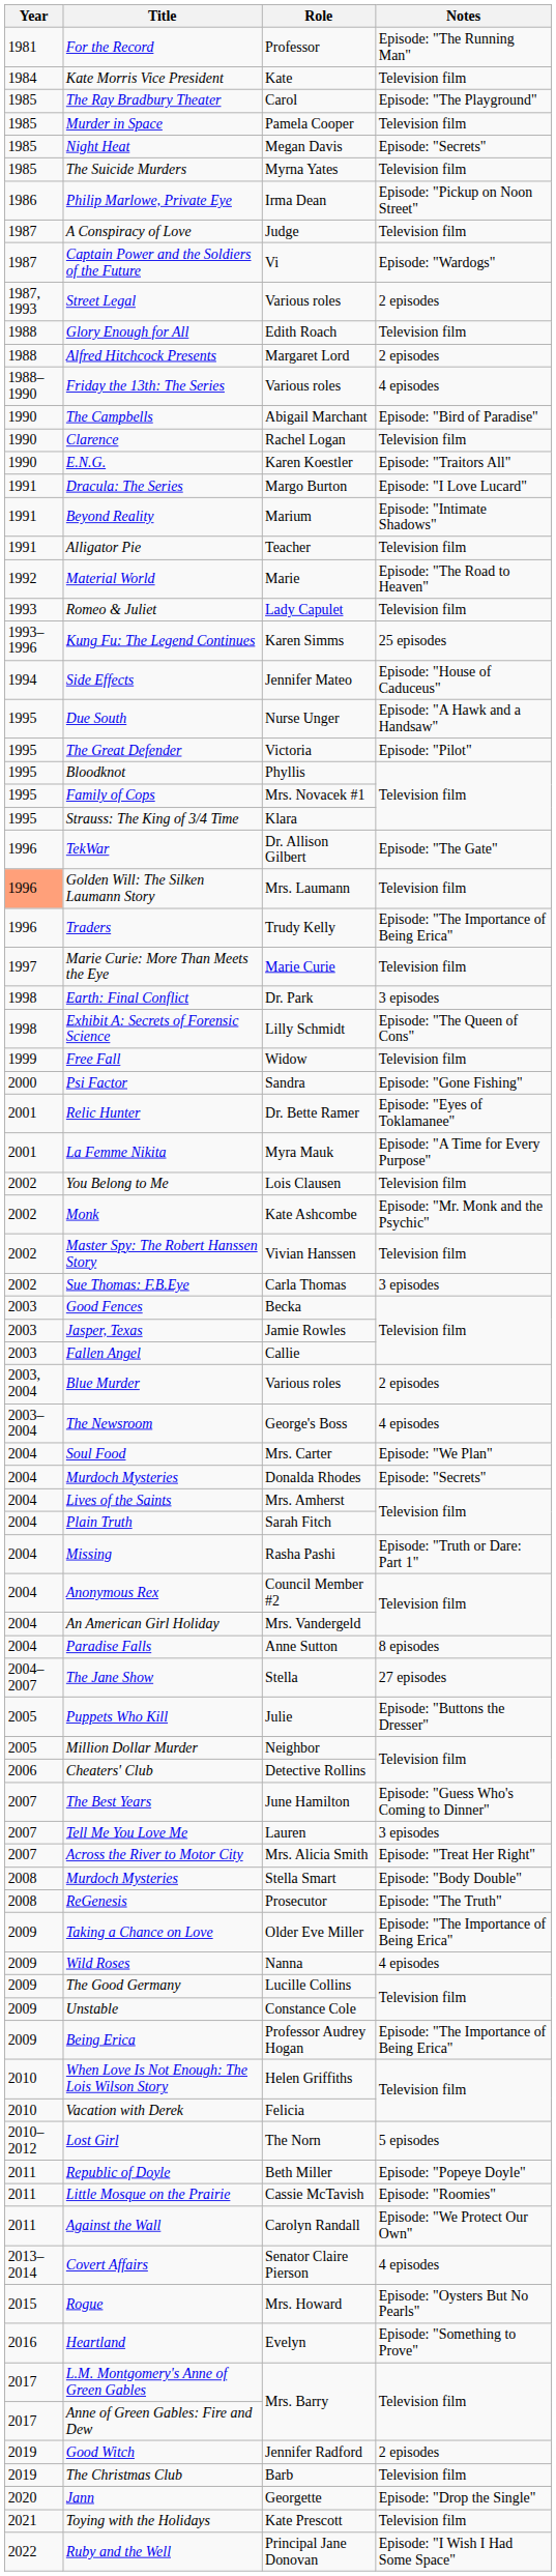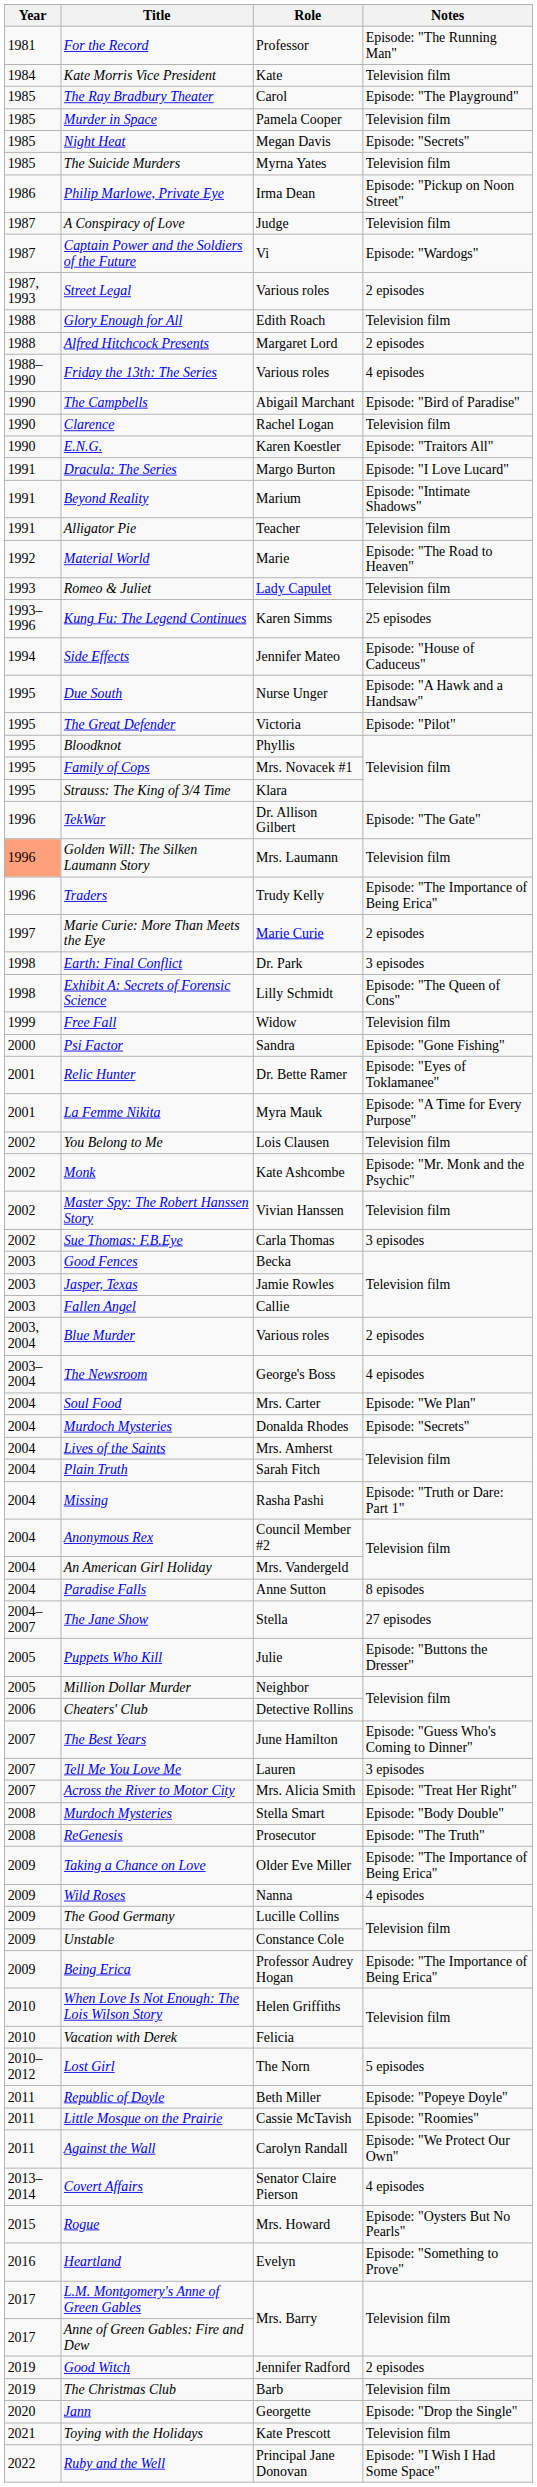 <table class="wikitable sortable">
 <tr>
 <th>Year</th>
 <th>Title</th>
 <th>Role</th>
 <th class="unsortable">Notes</th>
 </tr>
 <tr>
 <td>1981</td>
 <td><a href='#'><em>For the Record</em></a></td>
 <td>Professor</td>
 <td>Episode: "The Running Man"</td>
 </tr>
 <tr>
 <td>1984</td>
 <td><em>Kate Morris Vice President</em></td>
 <td>Kate</td>
 <td>Television film</td>
 </tr>
 <tr>
 <td>1985</td>
 <td data-sort-value="Ray Bradbury Theater, The"><em><a href='#'>The Ray Bradbury Theater</a></em></td>
 <td>Carol</td>
 <td>Episode: "The Playground"</td>
 </tr>
 <tr>
 <td>1985</td>
 <td><em><a href='#'>Murder in Space</a></em></td>
 <td>Pamela Cooper</td>
 <td>Television film</td>
 </tr>
 <tr>
 <td>1985</td>
 <td><em><a href='#'>Night Heat</a></em></td>
 <td>Megan Davis</td>
 <td>Episode: "Secrets"</td>
 </tr>
 <tr>
 <td>1985</td>
 <td data-sort-value="Suicide Murders, The"><em>The Suicide Murders</em></td>
 <td>Myrna Yates</td>
 <td>Television film</td>
 </tr>
 <tr>
 <td>1986</td>
 <td><em><a href='#'>Philip Marlowe, Private Eye</a></em></td>
 <td>Irma Dean</td>
 <td>Episode: "Pickup on Noon Street"</td>
 </tr>
 <tr>
 <td>1987</td>
 <td data-sort-value="Conspiracy of Love, A"><em>A Conspiracy of Love</em></td>
 <td>Judge</td>
 <td>Television film</td>
 </tr>
 <tr>
 <td>1987</td>
 <td><em><a href='#'>Captain Power and the Soldiers of the Future</a></em></td>
 <td>Vi</td>
 <td>Episode: "Wardogs"</td>
 </tr>
 <tr>
 <td>1987, 1993</td>
 <td><a href='#'><em>Street Legal</em></a></td>
 <td>Various roles</td>
 <td>2 episodes</td>
 </tr>
 <tr>
 <td>1988</td>
 <td><em><a href='#'>Glory Enough for All</a></em></td>
 <td>Edith Roach</td>
 <td>Television film</td>
 </tr>
 <tr>
 <td>1988</td>
 <td><a href='#'><em>Alfred Hitchcock Presents</em></a></td>
 <td>Margaret Lord</td>
 <td>2 episodes</td>
 </tr>
 <tr>
 <td>1988–1990</td>
 <td><em><a href='#'>Friday the 13th: The Series</a></em></td>
 <td>Various roles</td>
 <td>4 episodes</td>
 </tr>
 <tr>
 <td>1990</td>
 <td data-sort-value="Campbells, The"><em><a href='#'>The Campbells</a></em></td>
 <td>Abigail Marchant</td>
 <td>Episode: "Bird of Paradise"</td>
 </tr>
 <tr>
 <td>1990</td>
 <td><a href='#'><em>Clarence</em></a></td>
 <td>Rachel Logan</td>
 <td>Television film</td>
 </tr>
 <tr>
 <td>1990</td>
 <td><em><a href='#'>E.N.G.</a></em></td>
 <td>Karen Koestler</td>
 <td>Episode: "Traitors All"</td>
 </tr>
 <tr>
 <td>1991</td>
 <td><em><a href='#'>Dracula: The Series</a></em></td>
 <td>Margo Burton</td>
 <td>Episode: "I Love Lucard"</td>
 </tr>
 <tr>
 <td>1991</td>
 <td><a href='#'><em>Beyond Reality</em></a></td>
 <td>Marium</td>
 <td>Episode: "Intimate Shadows"</td>
 </tr>
 <tr>
 <td>1991</td>
 <td><em>Alligator Pie</em></td>
 <td>Teacher</td>
 <td>Television film</td>
 </tr>
 <tr>
 <td>1992</td>
 <td><a href='#'><em>Material World</em></a></td>
 <td>Marie</td>
 <td>Episode: "The Road to Heaven"</td>
 </tr>
 <tr>
 <td>1993</td>
 <td><em>Romeo & Juliet</em></td>
 <td><a href='#'>Lady Capulet</a></td>
 <td>Television film</td>
 </tr>
 <tr>
 <td>1993–1996</td>
 <td><em><a href='#'>Kung Fu: The Legend Continues</a></em></td>
 <td>Karen Simms</td>
 <td>25 episodes</td>
 </tr>
 <tr>
 <td>1994</td>
 <td><a href='#'><em>Side Effects</em></a></td>
 <td>Jennifer Mateo</td>
 <td>Episode: "House of Caduceus"</td>
 </tr>
 <tr>
 <td>1995</td>
 <td><em><a href='#'>Due South</a></em></td>
 <td>Nurse Unger</td>
 <td>Episode: "A Hawk and a Handsaw"</td>
 </tr>
 <tr>
 <td>1995</td>
 <td data-sort-value="Great Defender, The"><a href='#'><em>The Great Defender</em></a></td>
 <td>Victoria</td>
 <td>Episode: "Pilot"</td>
 </tr>
 <tr>
 <td>1995</td>
 <td><em>Bloodknot</em></td>
 <td>Phyllis</td>
 <td rowspan="3">Television film</td>
 </tr>
 <tr>
 <td>1995</td>
 <td><em><a href='#'>Family of Cops</a></em></td>
 <td>Mrs. Novacek #1</td>
 </tr>
 <tr>
 <td>1995</td>
 <td><em>Strauss: The King of 3/4 Time</em></td>
 <td>Klara</td>
 </tr>
 <tr>
 <td>1996</td>
 <td><a href='#'><em>TekWar</em></a></td>
 <td>Dr. Allison Gilbert</td>
 <td>Episode: "The Gate"</td>
 </tr>
 <tr>
 <td style="background: lightsalmon;">1996</td>
 <td><em>Golden Will: The Silken Laumann Story</em></td>
 <td>Mrs. Laumann</td>
 <td>Television film</td>
 </tr>
 <tr>
 <td>1996</td>
 <td><a href='#'><em>Traders</em></a></td>
 <td>Trudy Kelly</td>
 <td>Episode: "The Importance of Being Erica"</td>
 </tr>
 <tr>
 <td>1997</td>
 <td><em>Marie Curie: More Than Meets the Eye</em></td>
 <td><a href='#'>Marie Curie</a></td>
-<td>Television film</td>
+<td>2 episodes</td>
 </tr>
 <tr>
 <td>1998</td>
 <td><em><a href='#'>Earth: Final Conflict</a></em></td>
 <td>Dr. Park</td>
 <td>3 episodes</td>
 </tr>
 <tr>
 <td>1998</td>
 <td><em><a href='#'>Exhibit A: Secrets of Forensic Science</a></em></td>
 <td>Lilly Schmidt</td>
 <td>Episode: "The Queen of Cons"</td>
 </tr>
 <tr>
 <td>1999</td>
 <td><a href='#'><em>Free Fall</em></a></td>
 <td>Widow</td>
 <td>Television film</td>
 </tr>
 <tr>
 <td>2000</td>
 <td><em><a href='#'>Psi Factor</a></em></td>
 <td>Sandra</td>
 <td>Episode: "Gone Fishing"</td>
 </tr>
 <tr>
 <td>2001</td>
 <td><em><a href='#'>Relic Hunter</a></em></td>
 <td>Dr. Bette Ramer</td>
 <td>Episode: "Eyes of Toklamanee"</td>
 </tr>
 <tr>
 <td>2001</td>
 <td><a href='#'><em>La Femme Nikita</em></a></td>
 <td>Myra Mauk</td>
 <td>Episode: "A Time for Every Purpose"</td>
 </tr>
 <tr>
 <td>2002</td>
 <td><em>You Belong to Me</em></td>
 <td>Lois Clausen</td>
 <td>Television film</td>
 </tr>
 <tr>
 <td>2002</td>
 <td><a href='#'><em>Monk</em></a></td>
 <td>Kate Ashcombe</td>
 <td>Episode: "Mr. Monk and the Psychic"</td>
 </tr>
 <tr>
 <td>2002</td>
 <td><em><a href='#'>Master Spy: The Robert Hanssen Story</a></em></td>
 <td>Vivian Hanssen</td>
 <td>Television film</td>
 </tr>
 <tr>
 <td>2002</td>
 <td><em><a href='#'>Sue Thomas: F.B.Eye</a></em></td>
 <td>Carla Thomas</td>
 <td>3 episodes</td>
 </tr>
 <tr>
 <td>2003</td>
 <td><em><a href='#'>Good Fences</a></em></td>
 <td>Becka</td>
 <td rowspan="3">Television film</td>
 </tr>
 <tr>
 <td>2003</td>
 <td><a href='#'><em>Jasper, Texas</em></a></td>
 <td>Jamie Rowles</td>
 </tr>
 <tr>
 <td>2003</td>
 <td><a href='#'><em>Fallen Angel</em></a></td>
 <td>Callie</td>
 </tr>
 <tr>
 <td>2003, 2004</td>
 <td><a href='#'><em>Blue Murder</em></a></td>
 <td>Various roles</td>
 <td>2 episodes</td>
 </tr>
 <tr>
 <td>2003–2004</td>
 <td data-sort-value="Newsroom, The"><a href='#'><em>The Newsroom</em></a></td>
 <td>George's Boss</td>
 <td>4 episodes</td>
 </tr>
 <tr>
 <td>2004</td>
 <td><a href='#'><em>Soul Food</em></a></td>
 <td>Mrs. Carter</td>
 <td>Episode: "We Plan"</td>
 </tr>
 <tr>
 <td>2004</td>
 <td><em><a href='#'>Murdoch Mysteries</a></em></td>
 <td>Donalda Rhodes</td>
 <td>Episode: "Secrets"</td>
 </tr>
 <tr>
 <td>2004</td>
 <td><a href='#'><em>Lives of the Saints</em></a></td>
 <td>Mrs. Amherst</td>
 <td rowspan="2">Television film</td>
 </tr>
 <tr>
 <td>2004</td>
 <td><a href='#'><em>Plain Truth</em></a></td>
 <td>Sarah Fitch</td>
 </tr>
 <tr>
 <td>2004</td>
 <td><a href='#'><em>Missing</em></a></td>
 <td>Rasha Pashi</td>
 <td>Episode: "Truth or Dare: Part 1"</td>
 </tr>
 <tr>
 <td>2004</td>
 <td><a href='#'><em>Anonymous Rex</em></a></td>
 <td>Council Member #2</td>
 <td rowspan="2">Television film</td>
 </tr>
 <tr>
 <td>2004</td>
 <td><em>An American Girl Holiday</em></td>
 <td>Mrs. Vandergeld</td>
 </tr>
 <tr>
 <td>2004</td>
 <td><em><a href='#'>Paradise Falls</a></em></td>
 <td>Anne Sutton</td>
 <td>8 episodes</td>
 </tr>
 <tr>
 <td>2004–2007</td>
 <td data-sort-value="Jane Show, The"><em><a href='#'>The Jane Show</a></em></td>
 <td>Stella</td>
 <td>27 episodes</td>
 </tr>
 <tr>
 <td>2005</td>
 <td><em><a href='#'>Puppets Who Kill</a></em></td>
 <td>Julie</td>
 <td>Episode: "Buttons the Dresser"</td>
 </tr>
 <tr>
 <td>2005</td>
 <td><em>Million Dollar Murder</em></td>
 <td>Neighbor</td>
 <td rowspan="2">Television film</td>
 </tr>
 <tr>
 <td>2006</td>
 <td><em>Cheaters' Club</em></td>
 <td>Detective Rollins</td>
 </tr>
 <tr>
 <td>2007</td>
 <td data-sort-value="Best Years, The"><em><a href='#'>The Best Years</a></em></td>
 <td>June Hamilton</td>
 <td>Episode: "Guess Who's Coming to Dinner"</td>
 </tr>
 <tr>
 <td>2007</td>
 <td><a href='#'><em>Tell Me You Love Me</em></a></td>
 <td>Lauren</td>
 <td>3 episodes</td>
 </tr>
 <tr>
 <td>2007</td>
 <td><em><a href='#'>Across the River to Motor City</a></em></td>
 <td>Mrs. Alicia Smith</td>
 <td>Episode: "Treat Her Right"</td>
 </tr>
 <tr>
 <td>2008</td>
 <td><em><a href='#'>Murdoch Mysteries</a></em></td>
 <td>Stella Smart</td>
 <td>Episode: "Body Double"</td>
 </tr>
 <tr>
 <td>2008</td>
 <td><em><a href='#'>ReGenesis</a></em></td>
 <td>Prosecutor</td>
 <td>Episode: "The Truth"</td>
 </tr>
 <tr>
 <td>2009</td>
 <td><a href='#'><em>Taking a Chance on Love</em></a></td>
 <td>Older Eve Miller</td>
 <td>Episode: "The Importance of Being Erica"</td>
 </tr>
 <tr>
 <td>2009</td>
 <td><a href='#'><em>Wild Roses</em></a></td>
 <td>Nanna</td>
 <td>4 episodes</td>
 </tr>
 <tr>
 <td>2009</td>
 <td data-sort-value="Good Germany, The"><em>The Good Germany</em></td>
 <td>Lucille Collins</td>
 <td rowspan="2">Television film</td>
 </tr>
 <tr>
 <td>2009</td>
 <td><em>Unstable</em></td>
 <td>Constance Cole</td>
 </tr>
 <tr>
 <td>2009</td>
 <td><em><a href='#'>Being Erica</a></em></td>
 <td>Professor Audrey Hogan</td>
 <td>Episode: "The Importance of Being Erica"</td>
 </tr>
 <tr>
 <td>2010</td>
 <td><em><a href='#'>When Love Is Not Enough: The Lois Wilson Story</a></em></td>
 <td>Helen Griffiths</td>
 <td rowspan="2">Television film</td>
 </tr>
 <tr>
 <td>2010</td>
 <td><em>Vacation with Derek</em></td>
 <td>Felicia</td>
 </tr>
 <tr>
 <td>2010–2012</td>
 <td><em><a href='#'>Lost Girl</a></em></td>
 <td>The Norn</td>
 <td>5 episodes</td>
 </tr>
 <tr>
 <td>2011</td>
 <td><em><a href='#'>Republic of Doyle</a></em></td>
 <td>Beth Miller</td>
 <td>Episode: "Popeye Doyle"</td>
 </tr>
 <tr>
 <td>2011</td>
 <td><em><a href='#'>Little Mosque on the Prairie</a></em></td>
 <td>Cassie McTavish</td>
 <td>Episode: "Roomies"</td>
 </tr>
 <tr>
 <td>2011</td>
 <td><a href='#'><em>Against the Wall</em></a></td>
 <td>Carolyn Randall</td>
 <td>Episode: "We Protect Our Own"</td>
 </tr>
 <tr>
 <td>2013–2014</td>
 <td><em><a href='#'>Covert Affairs</a></em></td>
 <td>Senator Claire Pierson</td>
 <td>4 episodes</td>
 </tr>
 <tr>
 <td>2015</td>
 <td><a href='#'><em>Rogue</em></a></td>
 <td>Mrs. Howard</td>
 <td>Episode: "Oysters But No Pearls"</td>
 </tr>
 <tr>
 <td>2016</td>
 <td><a href='#'><em>Heartland</em></a></td>
 <td>Evelyn</td>
 <td>Episode: "Something to Prove"</td>
 </tr>
 <tr>
 <td>2017</td>
 <td><em><a href='#'>L.M. Montgomery's Anne of Green Gables</a></em></td>
 <td rowspan="2">Mrs. Barry</td>
 <td rowspan="2">Television film</td>
 </tr>
 <tr>
 <td>2017</td>
 <td><em>Anne of Green Gables: Fire and Dew</em></td>
 </tr>
 <tr>
 <td>2019</td>
 <td><a href='#'><em>Good Witch</em></a></td>
 <td>Jennifer Radford</td>
 <td>2 episodes</td>
 </tr>
 <tr>
 <td>2019</td>
 <td data-sort-value="Christmas Club, The"><em>The Christmas Club</em></td>
 <td>Barb</td>
 <td>Television film</td>
 </tr>
 <tr>
 <td>2020</td>
 <td><a href='#'><em>Jann</em></a></td>
 <td>Georgette</td>
 <td>Episode: "Drop the Single"</td>
 </tr>
 <tr>
 <td>2021</td>
 <td><em>Toying with the Holidays</em></td>
 <td>Kate Prescott</td>
 <td>Television film</td>
 </tr>
 <tr>
 <td>2022</td>
 <td><em><a href='#'>Ruby and the Well</a></em></td>
 <td>Principal Jane Donovan</td>
 <td>Episode: "I Wish I Had Some Space"</td>
 </tr>
 </table>
